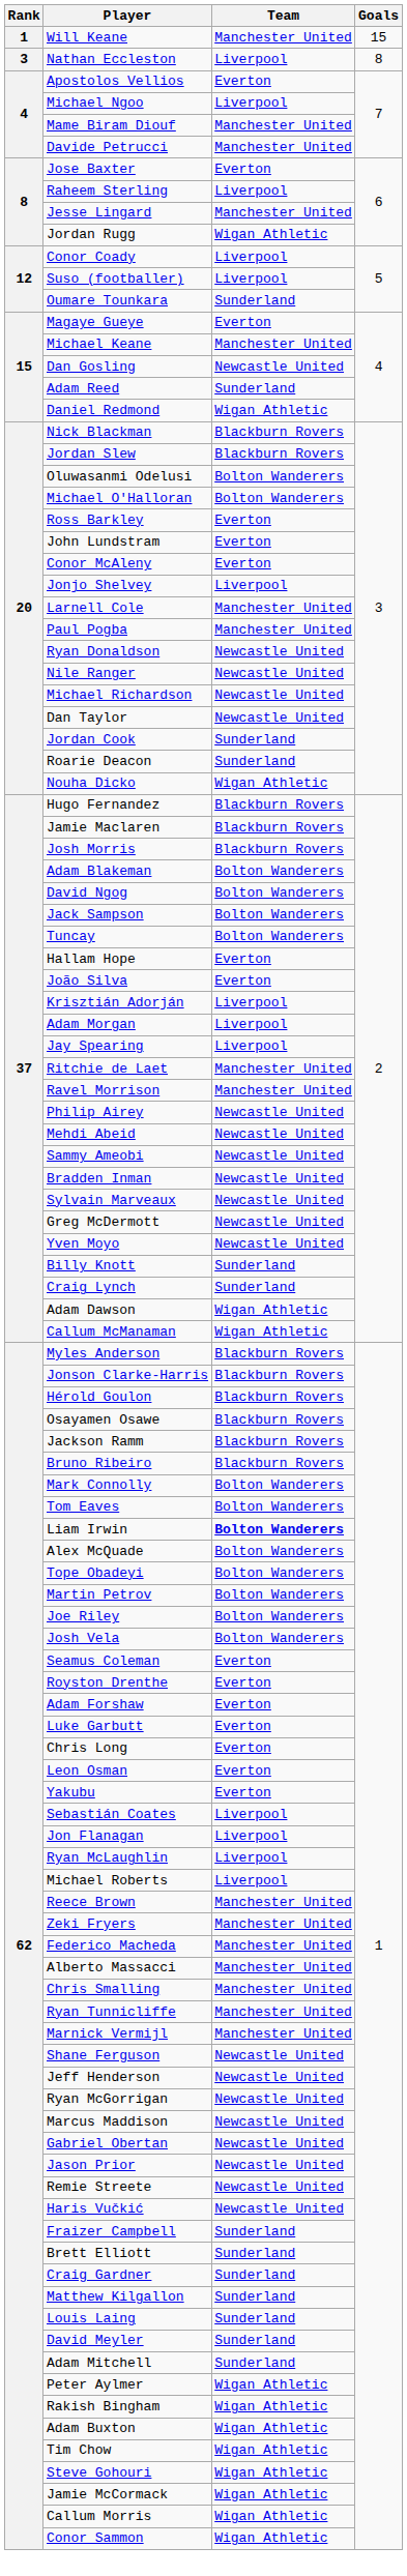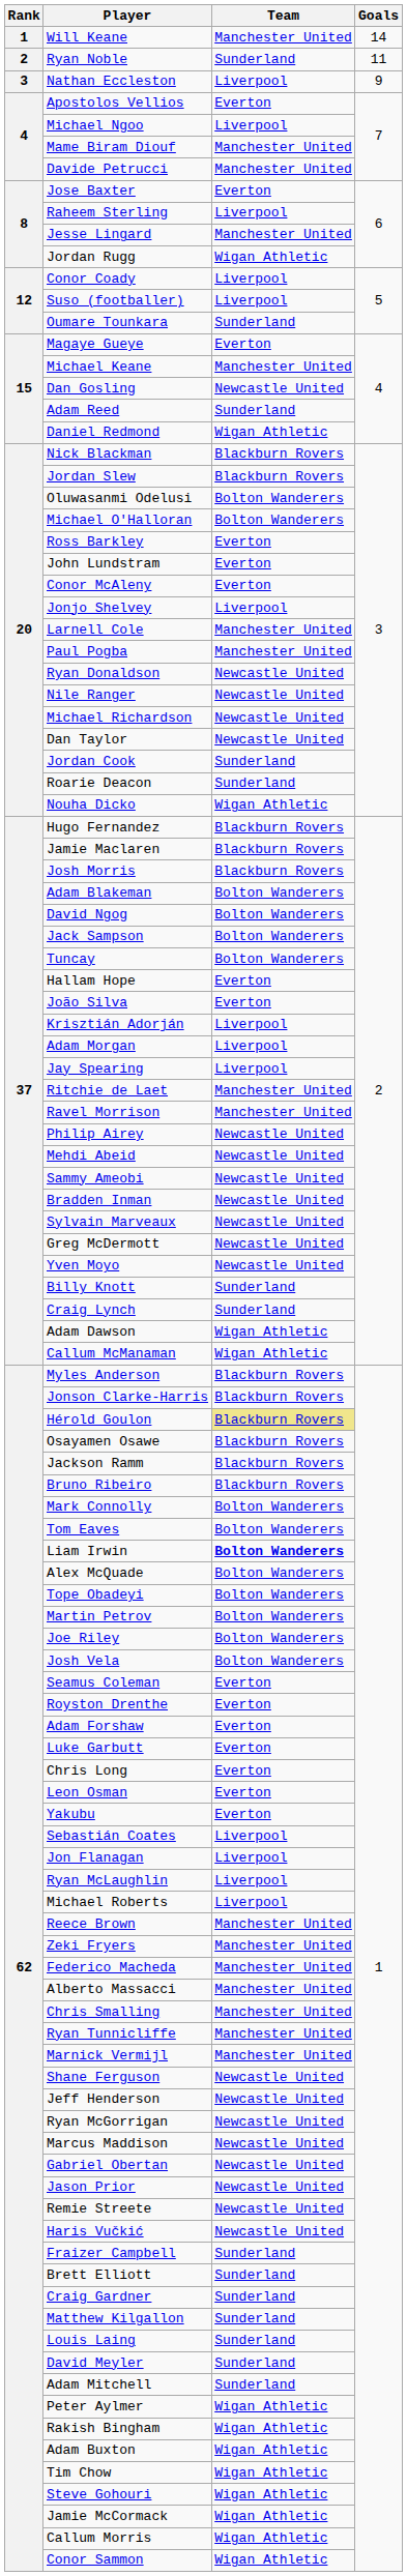 <table class="wikitable" style="text-align:center">
 <tr>
 <th>Rank</th>
 <th>Player</th>
 <th>Team</th>
 <th>Goals</th>
 </tr>
 <tr>
 <th rowspan="1">1</th>
 <td align="left"> <a href='#'>Will Keane</a></td>
 <td align="left"><a href='#'>Manchester United</a></td>
-<td rowspan="1">15</td>
+<td rowspan="1">14</td>
+</tr>
+<tr>
+<th rowspan="1">2</th>
+<td align="left"> <a href='#'>Ryan Noble</a></td>
+<td align="left"><a href='#'>Sunderland</a></td>
+<td rowspan="1">11</td>
 </tr>
 <tr>
 <th rowspan="1">3</th>
 <td align="left"> <a href='#'>Nathan Eccleston</a></td>
 <td align="left"><a href='#'>Liverpool</a></td>
-<td rowspan="1">8</td>
+<td rowspan="1">9</td>
 </tr>
 <tr>
 <th rowspan="4">4</th>
 <td align="left"> <a href='#'>Apostolos Vellios</a></td>
 <td align="left"><a href='#'>Everton</a></td>
 <td rowspan="4">7</td>
 </tr>
 <tr>
 <td align="left"> <a href='#'>Michael Ngoo</a></td>
 <td align="left"><a href='#'>Liverpool</a></td>
 </tr>
 <tr>
 <td align="left"> <a href='#'>Mame Biram Diouf</a></td>
 <td align="left"><a href='#'>Manchester United</a></td>
 </tr>
 <tr>
 <td align="left"> <a href='#'>Davide Petrucci</a></td>
 <td align="left"><a href='#'>Manchester United</a></td>
 </tr>
 <tr>
 <th rowspan="4">8</th>
 <td align="left"> <a href='#'>Jose Baxter</a></td>
 <td align="left"><a href='#'>Everton</a></td>
 <td rowspan="4">6</td>
 </tr>
 <tr>
 <td align="left"> <a href='#'>Raheem Sterling</a></td>
 <td align="left"><a href='#'>Liverpool</a></td>
 </tr>
 <tr>
 <td align="left"> <a href='#'>Jesse Lingard</a></td>
 <td align="left"><a href='#'>Manchester United</a></td>
 </tr>
 <tr>
 <td align="left"> Jordan Rugg</td>
 <td align="left"><a href='#'>Wigan Athletic</a></td>
 </tr>
 <tr>
 <th rowspan="3">12</th>
 <td align="left"> <a href='#'>Conor Coady</a></td>
 <td align="left"><a href='#'>Liverpool</a></td>
 <td rowspan="3">5</td>
 </tr>
 <tr>
 <td align="left"> <a href='#'>Suso (footballer)</a></td>
 <td align="left"><a href='#'>Liverpool</a></td>
 </tr>
 <tr>
 <td align="left"> <a href='#'>Oumare Tounkara</a></td>
 <td align="left"><a href='#'>Sunderland</a></td>
 </tr>
 <tr>
 <th rowspan="5">15</th>
 <td align="left"> <a href='#'>Magaye Gueye</a></td>
 <td align="left"><a href='#'>Everton</a></td>
 <td rowspan="5">4</td>
 </tr>
 <tr>
 <td align="left"> <a href='#'>Michael Keane</a></td>
 <td align="left"><a href='#'>Manchester United</a></td>
 </tr>
 <tr>
 <td align="left"> <a href='#'>Dan Gosling</a></td>
 <td align="left"><a href='#'>Newcastle United</a></td>
 </tr>
 <tr>
 <td align="left"> <a href='#'>Adam Reed</a></td>
 <td align="left"><a href='#'>Sunderland</a></td>
 </tr>
 <tr>
 <td align="left"> <a href='#'>Daniel Redmond</a></td>
 <td align="left"><a href='#'>Wigan Athletic</a></td>
 </tr>
 <tr>
 <th rowspan="17">20</th>
 <td align="left"> <a href='#'>Nick Blackman</a></td>
 <td align="left"><a href='#'>Blackburn Rovers</a></td>
 <td rowspan="17">3</td>
 </tr>
 <tr>
 <td align="left"> <a href='#'>Jordan Slew</a></td>
 <td align="left"><a href='#'>Blackburn Rovers</a></td>
 </tr>
 <tr>
 <td align="left"> Oluwasanmi Odelusi</td>
 <td align="left"><a href='#'>Bolton Wanderers</a></td>
 </tr>
 <tr>
 <td align="left"> <a href='#'>Michael O'Halloran</a></td>
 <td align="left"><a href='#'>Bolton Wanderers</a></td>
 </tr>
 <tr>
 <td align="left"> <a href='#'>Ross Barkley</a></td>
 <td align="left"><a href='#'>Everton</a></td>
 </tr>
 <tr>
 <td align="left"> John Lundstram</td>
 <td align="left"><a href='#'>Everton</a></td>
 </tr>
 <tr>
 <td align="left"> <a href='#'>Conor McAleny</a></td>
 <td align="left"><a href='#'>Everton</a></td>
 </tr>
 <tr>
 <td align="left"> <a href='#'>Jonjo Shelvey</a></td>
 <td align="left"><a href='#'>Liverpool</a></td>
 </tr>
 <tr>
 <td align="left"> <a href='#'>Larnell Cole</a></td>
 <td align="left"><a href='#'>Manchester United</a></td>
 </tr>
 <tr>
 <td align="left"> <a href='#'>Paul Pogba</a></td>
 <td align="left"><a href='#'>Manchester United</a></td>
 </tr>
 <tr>
 <td align="left"> <a href='#'>Ryan Donaldson</a></td>
 <td align="left"><a href='#'>Newcastle United</a></td>
 </tr>
 <tr>
 <td align="left"> <a href='#'>Nile Ranger</a></td>
 <td align="left"><a href='#'>Newcastle United</a></td>
 </tr>
 <tr>
 <td align="left"> <a href='#'>Michael Richardson</a></td>
 <td align="left"><a href='#'>Newcastle United</a></td>
 </tr>
 <tr>
 <td align="left"> Dan Taylor</td>
 <td align="left"><a href='#'>Newcastle United</a></td>
 </tr>
 <tr>
 <td align="left"> <a href='#'>Jordan Cook</a></td>
 <td align="left"><a href='#'>Sunderland</a></td>
 </tr>
 <tr>
 <td align="left"> Roarie Deacon</td>
 <td align="left"><a href='#'>Sunderland</a></td>
 </tr>
 <tr>
 <td align="left"> <a href='#'>Nouha Dicko</a></td>
 <td align="left"><a href='#'>Wigan Athletic</a></td>
 </tr>
 <tr>
 <th rowspan="25">37</th>
 <td align="left"> Hugo Fernandez</td>
 <td align="left"><a href='#'>Blackburn Rovers</a></td>
 <td rowspan="25">2</td>
 </tr>
 <tr>
 <td align="left"> Jamie Maclaren</td>
 <td align="left"><a href='#'>Blackburn Rovers</a></td>
 </tr>
 <tr>
 <td align="left"> <a href='#'>Josh Morris</a></td>
 <td align="left"><a href='#'>Blackburn Rovers</a></td>
 </tr>
 <tr>
 <td align="left"> <a href='#'>Adam Blakeman</a></td>
 <td align="left"><a href='#'>Bolton Wanderers</a></td>
 </tr>
 <tr>
 <td align="left"> <a href='#'>David Ngog</a></td>
 <td align="left"><a href='#'>Bolton Wanderers</a></td>
 </tr>
 <tr>
 <td align="left"> <a href='#'>Jack Sampson</a></td>
 <td align="left"><a href='#'>Bolton Wanderers</a></td>
 </tr>
 <tr>
 <td align="left"> <a href='#'>Tuncay</a></td>
 <td align="left"><a href='#'>Bolton Wanderers</a></td>
 </tr>
 <tr>
 <td align="left"> Hallam Hope</td>
 <td align="left"><a href='#'>Everton</a></td>
 </tr>
 <tr>
 <td align="left"> <a href='#'>João Silva</a></td>
 <td align="left"><a href='#'>Everton</a></td>
 </tr>
 <tr>
 <td align="left"> <a href='#'>Krisztián Adorján</a></td>
 <td align="left"><a href='#'>Liverpool</a></td>
 </tr>
 <tr>
 <td align="left"> <a href='#'>Adam Morgan</a></td>
 <td align="left"><a href='#'>Liverpool</a></td>
 </tr>
 <tr>
 <td align="left"> <a href='#'>Jay Spearing</a></td>
 <td align="left"><a href='#'>Liverpool</a></td>
 </tr>
 <tr>
 <td align="left"> <a href='#'>Ritchie de Laet</a></td>
 <td align="left"><a href='#'>Manchester United</a></td>
 </tr>
 <tr>
 <td align="left"> <a href='#'>Ravel Morrison</a></td>
 <td align="left"><a href='#'>Manchester United</a></td>
 </tr>
 <tr>
 <td align="left"> <a href='#'>Philip Airey</a></td>
 <td align="left"><a href='#'>Newcastle United</a></td>
 </tr>
 <tr>
 <td align="left"> <a href='#'>Mehdi Abeid</a></td>
 <td align="left"><a href='#'>Newcastle United</a></td>
 </tr>
 <tr>
 <td align="left"> <a href='#'>Sammy Ameobi</a></td>
 <td align="left"><a href='#'>Newcastle United</a></td>
 </tr>
 <tr>
 <td align="left"> <a href='#'>Bradden Inman</a></td>
 <td align="left"><a href='#'>Newcastle United</a></td>
 </tr>
 <tr>
 <td align="left"> <a href='#'>Sylvain Marveaux</a></td>
 <td align="left"><a href='#'>Newcastle United</a></td>
 </tr>
 <tr>
 <td align="left"> Greg McDermott</td>
 <td align="left"><a href='#'>Newcastle United</a></td>
 </tr>
 <tr>
 <td align="left"> <a href='#'>Yven Moyo</a></td>
 <td align="left"><a href='#'>Newcastle United</a></td>
 </tr>
 <tr>
 <td align="left"> <a href='#'>Billy Knott</a></td>
 <td align="left"><a href='#'>Sunderland</a></td>
 </tr>
 <tr>
 <td align="left"> <a href='#'>Craig Lynch</a></td>
 <td align="left"><a href='#'>Sunderland</a></td>
 </tr>
 <tr>
 <td align="left"> Adam Dawson</td>
 <td align="left"><a href='#'>Wigan Athletic</a></td>
 </tr>
 <tr>
 <td align="left"> <a href='#'>Callum McManaman</a></td>
 <td align="left"><a href='#'>Wigan Athletic</a></td>
 </tr>
 <tr>
 <th rowspan="55">62</th>
 <td align="left"> <a href='#'>Myles Anderson</a></td>
 <td align="left"><a href='#'>Blackburn Rovers</a></td>
 <td rowspan="55">1</td>
 </tr>
 <tr>
 <td align="left"> <a href='#'>Jonson Clarke-Harris</a></td>
 <td align="left"><a href='#'>Blackburn Rovers</a></td>
 </tr>
 <tr>
 <td align="left"> <a href='#'>Hérold Goulon</a></td>
-<td align="left"><a href='#'>Blackburn Rovers</a></td>
+<td align="left" style="background: khaki;"><a href='#'>Blackburn Rovers</a></td>
 </tr>
 <tr>
 <td align="left"> Osayamen Osawe</td>
 <td align="left"><a href='#'>Blackburn Rovers</a></td>
 </tr>
 <tr>
 <td align="left"> Jackson Ramm</td>
 <td align="left"><a href='#'>Blackburn Rovers</a></td>
 </tr>
 <tr>
 <td align="left"> <a href='#'>Bruno Ribeiro</a></td>
 <td align="left"><a href='#'>Blackburn Rovers</a></td>
 </tr>
 <tr>
 <td align="left"> <a href='#'>Mark Connolly</a></td>
 <td align="left"><a href='#'>Bolton Wanderers</a></td>
 </tr>
 <tr>
 <td align="left"> <a href='#'>Tom Eaves</a></td>
 <td align="left"><a href='#'>Bolton Wanderers</a></td>
 </tr>
 <tr>
 <td align="left"> Liam Irwin</td>
 <td align="left"><strong><a href='#'>Bolton Wanderers</a></strong></td>
 </tr>
 <tr>
 <td align="left"> Alex McQuade</td>
 <td align="left"><a href='#'>Bolton Wanderers</a></td>
 </tr>
 <tr>
 <td align="left"> <a href='#'>Tope Obadeyi</a></td>
 <td align="left"><a href='#'>Bolton Wanderers</a></td>
 </tr>
 <tr>
 <td align="left"> <a href='#'>Martin Petrov</a></td>
 <td align="left"><a href='#'>Bolton Wanderers</a></td>
 </tr>
 <tr>
 <td align="left"> <a href='#'>Joe Riley</a></td>
 <td align="left"><a href='#'>Bolton Wanderers</a></td>
 </tr>
 <tr>
 <td align="left"> <a href='#'>Josh Vela</a></td>
 <td align="left"><a href='#'>Bolton Wanderers</a></td>
 </tr>
 <tr>
 <td align="left"> <a href='#'>Seamus Coleman</a></td>
 <td align="left"><a href='#'>Everton</a></td>
 </tr>
 <tr>
 <td align="left"> <a href='#'>Royston Drenthe</a></td>
 <td align="left"><a href='#'>Everton</a></td>
 </tr>
 <tr>
 <td align="left"> <a href='#'>Adam Forshaw</a></td>
 <td align="left"><a href='#'>Everton</a></td>
 </tr>
 <tr>
 <td align="left"> <a href='#'>Luke Garbutt</a></td>
 <td align="left"><a href='#'>Everton</a></td>
 </tr>
 <tr>
 <td align="left"> Chris Long</td>
 <td align="left"><a href='#'>Everton</a></td>
 </tr>
 <tr>
 <td align="left"> <a href='#'>Leon Osman</a></td>
 <td align="left"><a href='#'>Everton</a></td>
 </tr>
 <tr>
 <td align="left"> <a href='#'>Yakubu</a></td>
 <td align="left"><a href='#'>Everton</a></td>
 </tr>
 <tr>
 <td align="left"> <a href='#'>Sebastián Coates</a></td>
 <td align="left"><a href='#'>Liverpool</a></td>
 </tr>
 <tr>
 <td align="left"> <a href='#'>Jon Flanagan</a></td>
 <td align="left"><a href='#'>Liverpool</a></td>
 </tr>
 <tr>
 <td align="left"> <a href='#'>Ryan McLaughlin</a></td>
 <td align="left"><a href='#'>Liverpool</a></td>
 </tr>
 <tr>
 <td align="left"> Michael Roberts</td>
 <td align="left"><a href='#'>Liverpool</a></td>
 </tr>
 <tr>
 <td align="left"> <a href='#'>Reece Brown</a></td>
 <td align="left"><a href='#'>Manchester United</a></td>
 </tr>
 <tr>
 <td align="left"> <a href='#'>Zeki Fryers</a></td>
 <td align="left"><a href='#'>Manchester United</a></td>
 </tr>
 <tr>
 <td align="left"> <a href='#'>Federico Macheda</a></td>
 <td align="left"><a href='#'>Manchester United</a></td>
 </tr>
 <tr>
 <td align="left"> Alberto Massacci</td>
 <td align="left"><a href='#'>Manchester United</a></td>
 </tr>
 <tr>
 <td align="left"> <a href='#'>Chris Smalling</a></td>
 <td align="left"><a href='#'>Manchester United</a></td>
 </tr>
 <tr>
 <td align="left"> <a href='#'>Ryan Tunnicliffe</a></td>
 <td align="left"><a href='#'>Manchester United</a></td>
 </tr>
 <tr>
 <td align="left"> <a href='#'>Marnick Vermijl</a></td>
 <td align="left"><a href='#'>Manchester United</a></td>
 </tr>
 <tr>
 <td align="left"> <a href='#'>Shane Ferguson</a></td>
 <td align="left"><a href='#'>Newcastle United</a></td>
 </tr>
 <tr>
 <td align="left"> Jeff Henderson</td>
 <td align="left"><a href='#'>Newcastle United</a></td>
 </tr>
 <tr>
 <td align="left"> Ryan McGorrigan</td>
 <td align="left"><a href='#'>Newcastle United</a></td>
 </tr>
 <tr>
 <td align="left"> Marcus Maddison</td>
 <td align="left"><a href='#'>Newcastle United</a></td>
 </tr>
 <tr>
 <td align="left"> <a href='#'>Gabriel Obertan</a></td>
 <td align="left"><a href='#'>Newcastle United</a></td>
 </tr>
 <tr>
 <td align="left"> <a href='#'>Jason Prior</a></td>
 <td align="left"><a href='#'>Newcastle United</a></td>
 </tr>
 <tr>
 <td align="left"> Remie Streete</td>
 <td align="left"><a href='#'>Newcastle United</a></td>
 </tr>
 <tr>
 <td align="left"> <a href='#'>Haris Vučkić</a></td>
 <td align="left"><a href='#'>Newcastle United</a></td>
 </tr>
 <tr>
 <td align="left"> <a href='#'>Fraizer Campbell</a></td>
 <td align="left"><a href='#'>Sunderland</a></td>
 </tr>
 <tr>
 <td align="left"> Brett Elliott</td>
 <td align="left"><a href='#'>Sunderland</a></td>
 </tr>
 <tr>
 <td align="left"> <a href='#'>Craig Gardner</a></td>
 <td align="left"><a href='#'>Sunderland</a></td>
 </tr>
 <tr>
 <td align="left"> <a href='#'>Matthew Kilgallon</a></td>
 <td align="left"><a href='#'>Sunderland</a></td>
 </tr>
 <tr>
 <td align="left"> <a href='#'>Louis Laing</a></td>
 <td align="left"><a href='#'>Sunderland</a></td>
 </tr>
 <tr>
 <td align="left"> <a href='#'>David Meyler</a></td>
 <td align="left"><a href='#'>Sunderland</a></td>
 </tr>
 <tr>
 <td align="left"> Adam Mitchell</td>
 <td align="left"><a href='#'>Sunderland</a></td>
 </tr>
 <tr>
 <td align="left"> Peter Aylmer</td>
 <td align="left"><a href='#'>Wigan Athletic</a></td>
 </tr>
 <tr>
 <td align="left"> Rakish Bingham</td>
 <td align="left"><a href='#'>Wigan Athletic</a></td>
 </tr>
 <tr>
 <td align="left"> Adam Buxton</td>
 <td align="left"><a href='#'>Wigan Athletic</a></td>
 </tr>
 <tr>
 <td align="left"> Tim Chow</td>
 <td align="left"><a href='#'>Wigan Athletic</a></td>
 </tr>
 <tr>
 <td align="left"> <a href='#'>Steve Gohouri</a></td>
 <td align="left"><a href='#'>Wigan Athletic</a></td>
 </tr>
 <tr>
 <td align="left"> Jamie McCormack</td>
 <td align="left"><a href='#'>Wigan Athletic</a></td>
 </tr>
 <tr>
 <td align="left"> Callum Morris</td>
 <td align="left"><a href='#'>Wigan Athletic</a></td>
 </tr>
 <tr>
 <td align="left"> <a href='#'>Conor Sammon</a></td>
 <td align="left"><a href='#'>Wigan Athletic</a></td>
 </tr>
 </table>
